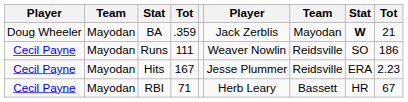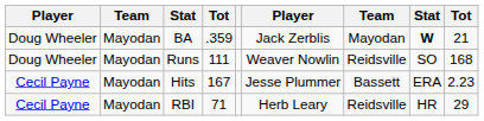 <table class="wikitable" style="text-align:center">
 <tr>
 <th>Player</th>
 <th>Team</th>
 <th>Stat</th>
 <th>Tot</th>
 <th></th>
 <th>Player</th>
 <th>Team</th>
 <th>Stat</th>
 <th>Tot</th>
 </tr>
 <tr>
 <td>Doug Wheeler</td>
 <td>Mayodan</td>
 <td>BA</td>
 <td>.359</td>
 <td></td>
 <td>Jack Zerblis</td>
 <td>Mayodan</td>
 <td><strong>W</strong></td>
 <td>21</td>
 </tr>
 <tr>
-<td><a href='#'>Cecil Payne</a></td>
+<td>Doug Wheeler</td>
 <td>Mayodan</td>
 <td>Runs</td>
 <td>111</td>
 <td></td>
 <td>Weaver Nowlin</td>
 <td>Reidsville</td>
 <td>SO</td>
-<td>186</td>
+<td>168</td>
 </tr>
 <tr>
 <td><a href='#'>Cecil Payne</a></td>
 <td>Mayodan</td>
 <td>Hits</td>
 <td>167</td>
 <td></td>
 <td>Jesse Plummer</td>
-<td>Reidsville</td>
+<td>Bassett</td>
 <td>ERA</td>
 <td>2.23</td>
 </tr>
 <tr>
 <td><a href='#'>Cecil Payne</a></td>
 <td>Mayodan</td>
 <td>RBI</td>
 <td>71</td>
 <td></td>
 <td>Herb Leary</td>
-<td>Bassett</td>
+<td>Reidsville</td>
 <td>HR</td>
-<td>67</td>
+<td>29</td>
 </tr>
 </table>
